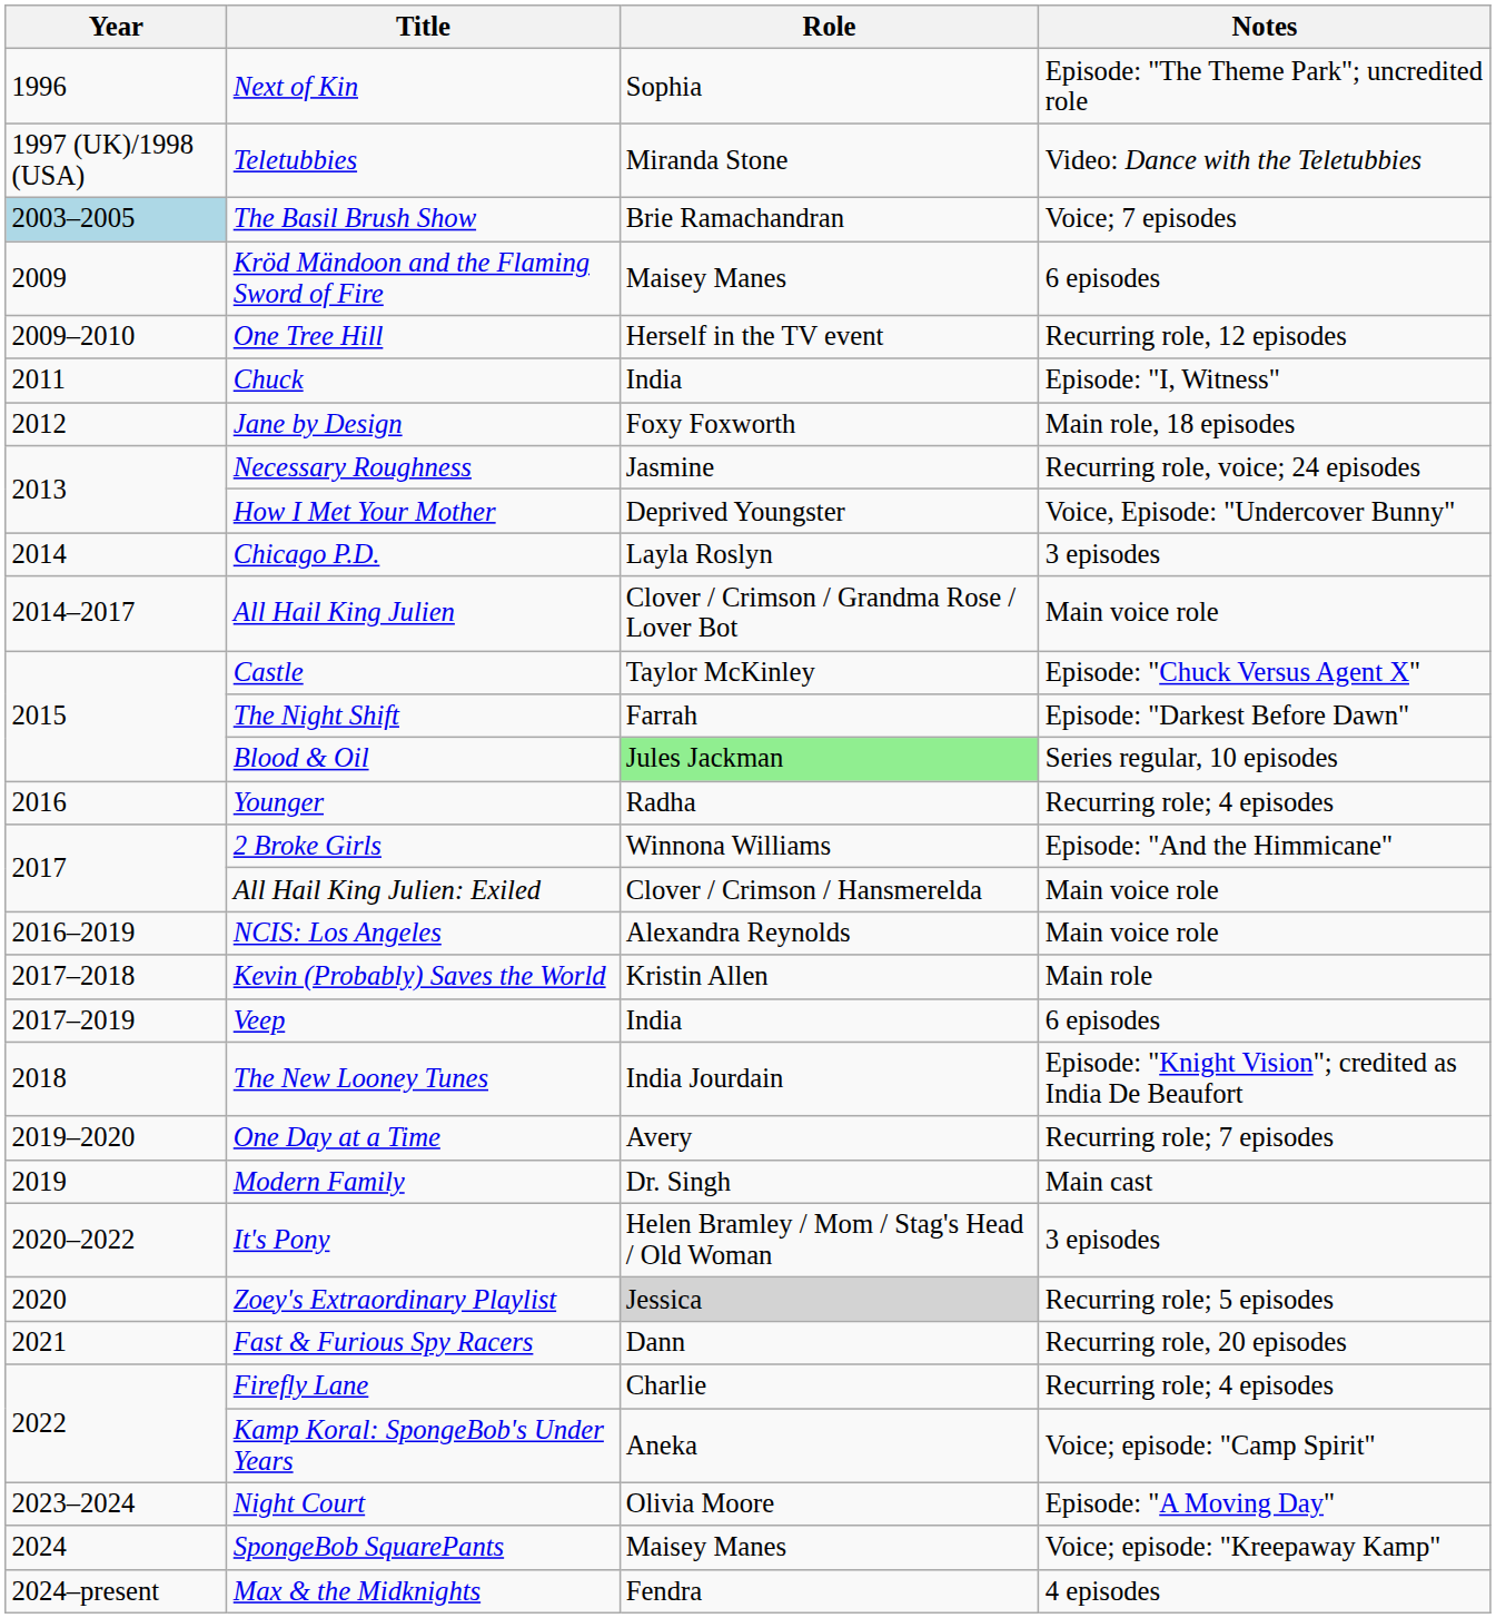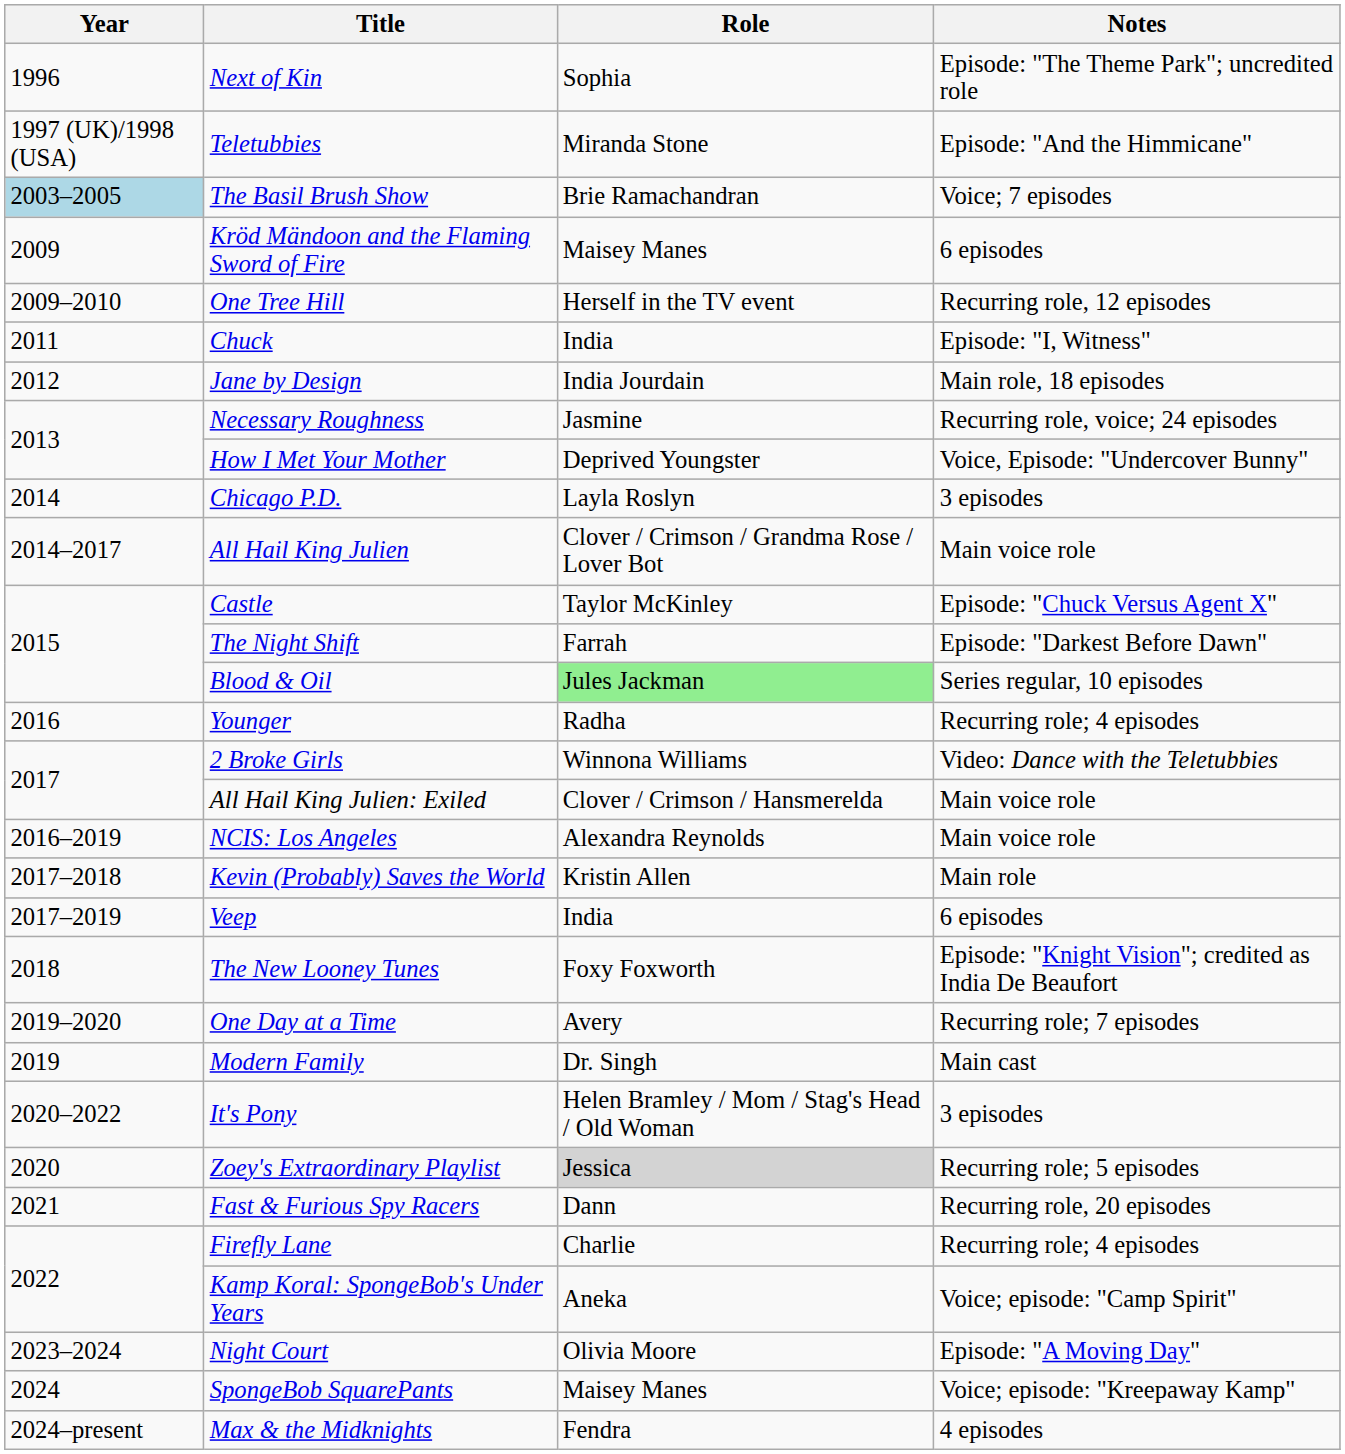 <table class="wikitable sortable">
 <tr>
 <th>Year</th>
 <th>Title</th>
 <th>Role</th>
 <th class="unsortable">Notes</th>
 </tr>
 <tr>
 <td>1996</td>
 <td><em><a href='#'>Next of Kin</a></em></td>
 <td>Sophia</td>
 <td>Episode: "The Theme Park"; uncredited role</td>
 </tr>
 <tr>
 <td>1997 (UK)/1998 (USA)</td>
 <td><em><a href='#'>Teletubbies</a></em></td>
 <td>Miranda Stone</td>
-<td>Video: <em>Dance with the Teletubbies</em></td>
+<td>Episode: "And the Himmicane"</td>
 </tr>
 <tr>
 <td style="background: lightblue;">2003–2005</td>
 <td><em><a href='#'>The Basil Brush Show</a></em></td>
 <td>Brie Ramachandran</td>
 <td>Voice; 7 episodes</td>
 </tr>
 <tr>
 <td>2009</td>
 <td><em><a href='#'>Kröd Mändoon and the Flaming Sword of Fire</a></em></td>
 <td>Maisey Manes</td>
 <td>6 episodes</td>
 </tr>
 <tr>
 <td>2009–2010</td>
 <td><em><a href='#'>One Tree Hill</a></em></td>
 <td>Herself in the TV event</td>
 <td>Recurring role, 12 episodes</td>
 </tr>
 <tr>
 <td>2011</td>
 <td><em><a href='#'>Chuck</a></em></td>
 <td>India</td>
 <td>Episode: "I, Witness"</td>
 </tr>
 <tr>
 <td>2012</td>
 <td><em><a href='#'>Jane by Design</a></em></td>
-<td>Foxy Foxworth</td>
+<td>India Jourdain</td>
 <td>Main role, 18 episodes</td>
 </tr>
 <tr>
 <td rowspan=2>2013</td>
 <td><em><a href='#'>Necessary Roughness</a></em></td>
 <td>Jasmine</td>
 <td>Recurring role, voice; 24 episodes</td>
 </tr>
 <tr>
 <td><em><a href='#'>How I Met Your Mother</a></em></td>
 <td>Deprived Youngster</td>
 <td>Voice, Episode: "Undercover Bunny"</td>
 </tr>
 <tr>
 <td>2014</td>
 <td><em><a href='#'>Chicago P.D.</a></em></td>
 <td>Layla Roslyn</td>
 <td>3 episodes</td>
 </tr>
 <tr>
 <td>2014–2017</td>
 <td><em><a href='#'>All Hail King Julien</a></em></td>
 <td>Clover / Crimson / Grandma Rose / Lover Bot</td>
 <td>Main voice role</td>
 </tr>
 <tr>
 <td rowspan=3>2015</td>
 <td><em><a href='#'>Castle</a></em></td>
 <td>Taylor McKinley</td>
 <td>Episode: "<a href='#'>Chuck Versus Agent X</a>"</td>
 </tr>
 <tr>
 <td><em><a href='#'>The Night Shift</a></em></td>
 <td>Farrah</td>
 <td>Episode: "Darkest Before Dawn"</td>
 </tr>
 <tr>
 <td><em><a href='#'>Blood & Oil</a></em></td>
 <td style="background: lightgreen;">Jules Jackman</td>
 <td>Series regular, 10 episodes</td>
 </tr>
 <tr>
 <td>2016</td>
 <td><em><a href='#'>Younger</a></em></td>
 <td>Radha</td>
 <td>Recurring role; 4 episodes</td>
 </tr>
 <tr>
 <td rowspan="2">2017</td>
 <td><em><a href='#'>2 Broke Girls</a></em></td>
 <td>Winnona Williams</td>
-<td>Episode: "And the Himmicane"</td>
+<td>Video: <em>Dance with the Teletubbies</em></td>
 </tr>
 <tr>
 <td><em>All Hail King Julien: Exiled</em></td>
 <td>Clover / Crimson / Hansmerelda</td>
 <td>Main voice role</td>
 </tr>
 <tr>
 <td>2016–2019</td>
 <td><em><a href='#'>NCIS: Los Angeles</a></em></td>
 <td>Alexandra Reynolds</td>
 <td>Main voice role</td>
 </tr>
 <tr>
 <td>2017–2018</td>
 <td><em><a href='#'>Kevin (Probably) Saves the World</a></em></td>
 <td>Kristin Allen</td>
 <td>Main role</td>
 </tr>
 <tr>
 <td>2017–2019</td>
 <td><em><a href='#'>Veep</a></em></td>
 <td>India</td>
 <td>6 episodes</td>
 </tr>
 <tr>
 <td>2018</td>
 <td><em><a href='#'>The New Looney Tunes</a></em></td>
-<td>India Jourdain</td>
+<td>Foxy Foxworth</td>
 <td>Episode: "<a href='#'>Knight Vision</a>"; credited as India De Beaufort</td>
 </tr>
 <tr>
 <td>2019–2020</td>
 <td><em><a href='#'>One Day at a Time</a></em></td>
 <td>Avery</td>
 <td>Recurring role; 7 episodes</td>
 </tr>
 <tr>
 <td>2019</td>
 <td><em><a href='#'>Modern Family</a></em></td>
 <td>Dr. Singh</td>
 <td>Main cast</td>
 </tr>
 <tr>
 <td>2020–2022</td>
 <td><em><a href='#'>It's Pony</a></em></td>
 <td>Helen Bramley / Mom / Stag's Head / Old Woman</td>
 <td>3 episodes</td>
 </tr>
 <tr>
 <td>2020</td>
 <td><em><a href='#'>Zoey's Extraordinary Playlist</a></em></td>
 <td style="background: lightgrey;">Jessica</td>
 <td>Recurring role; 5 episodes</td>
 </tr>
 <tr>
 <td>2021</td>
 <td><em><a href='#'>Fast & Furious Spy Racers</a></em></td>
 <td>Dann</td>
 <td>Recurring role, 20 episodes</td>
 </tr>
 <tr>
 <td rowspan=2>2022</td>
 <td><em><a href='#'>Firefly Lane</a></em></td>
 <td>Charlie</td>
 <td>Recurring role; 4 episodes</td>
 </tr>
 <tr>
 <td><em><a href='#'>Kamp Koral: SpongeBob's Under Years</a></em></td>
 <td>Aneka</td>
 <td>Voice; episode: "Camp Spirit"</td>
 </tr>
 <tr>
 <td>2023–2024</td>
 <td><em><a href='#'>Night Court</a></em></td>
 <td>Olivia Moore</td>
 <td>Episode: "<a href='#'>A Moving Day</a>"</td>
 </tr>
 <tr>
 <td>2024</td>
 <td><em><a href='#'>SpongeBob SquarePants</a></em></td>
 <td>Maisey Manes</td>
 <td>Voice; episode: "Kreepaway Kamp"</td>
 </tr>
 <tr>
 <td>2024–present</td>
 <td><em><a href='#'>Max & the Midknights</a></em></td>
 <td>Fendra</td>
 <td>4 episodes</td>
 </tr>
 </table>
